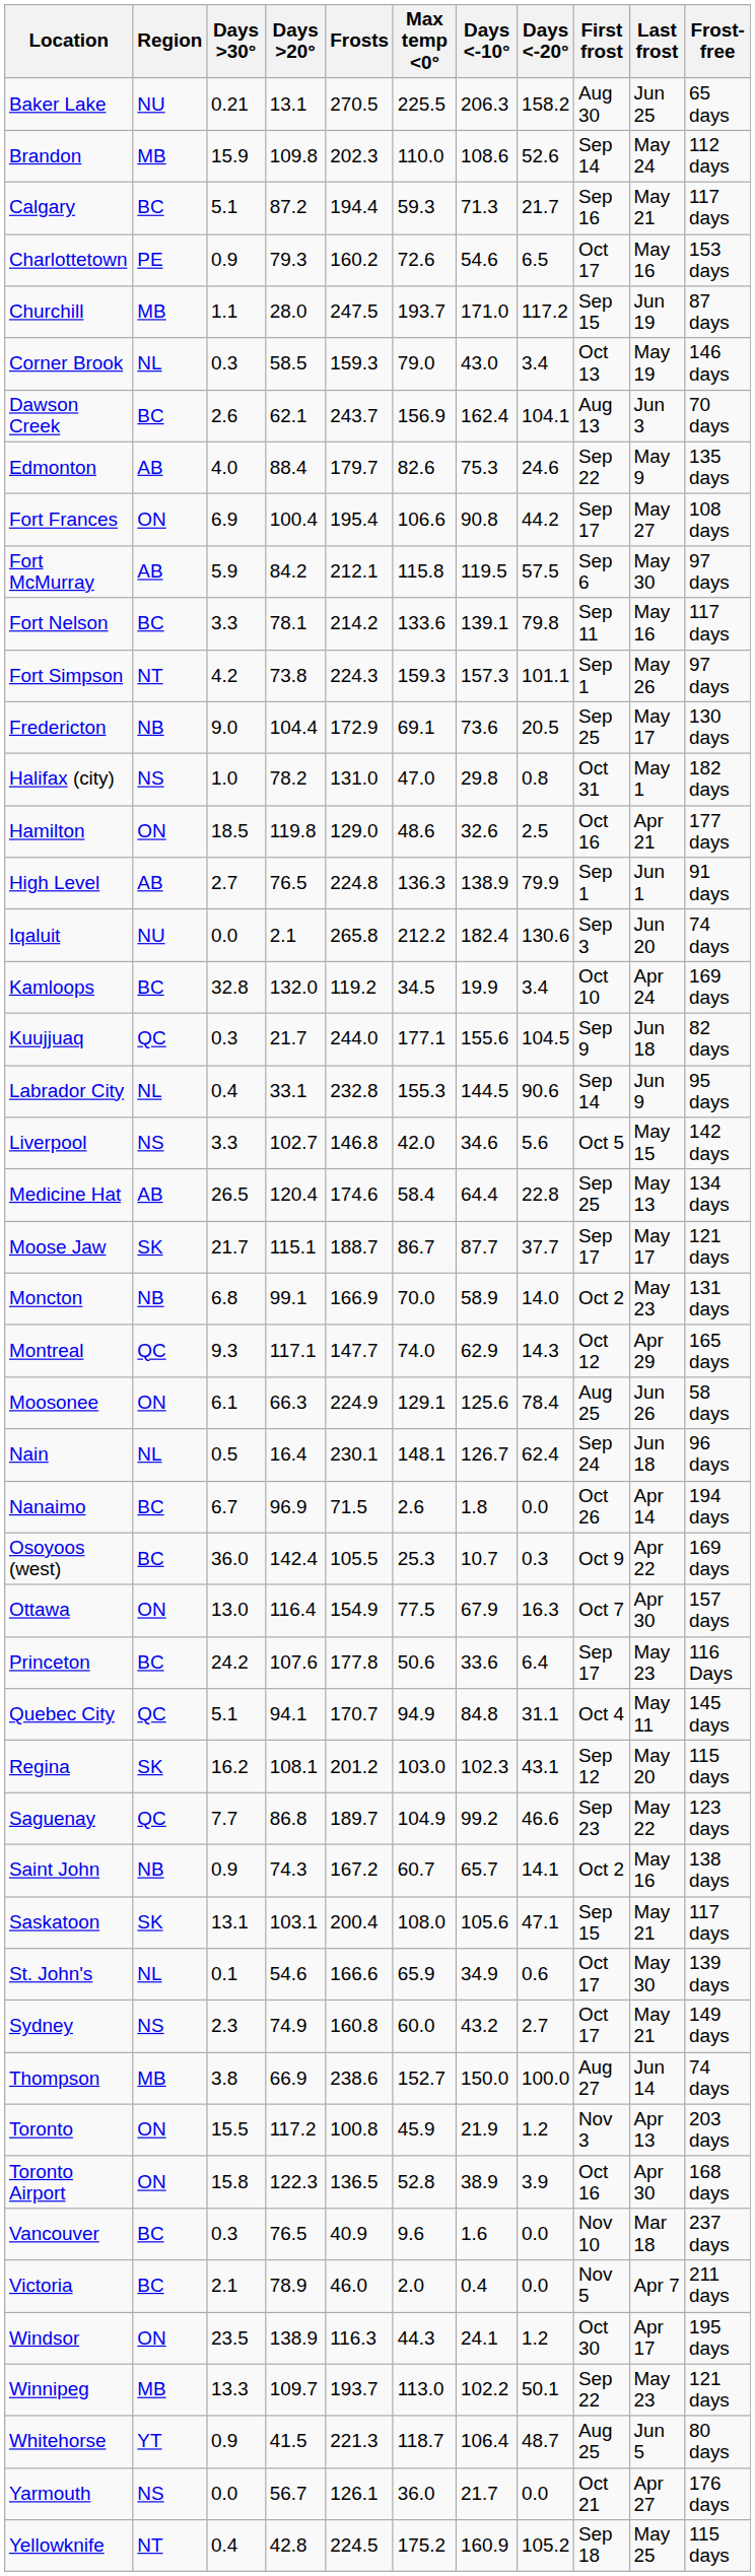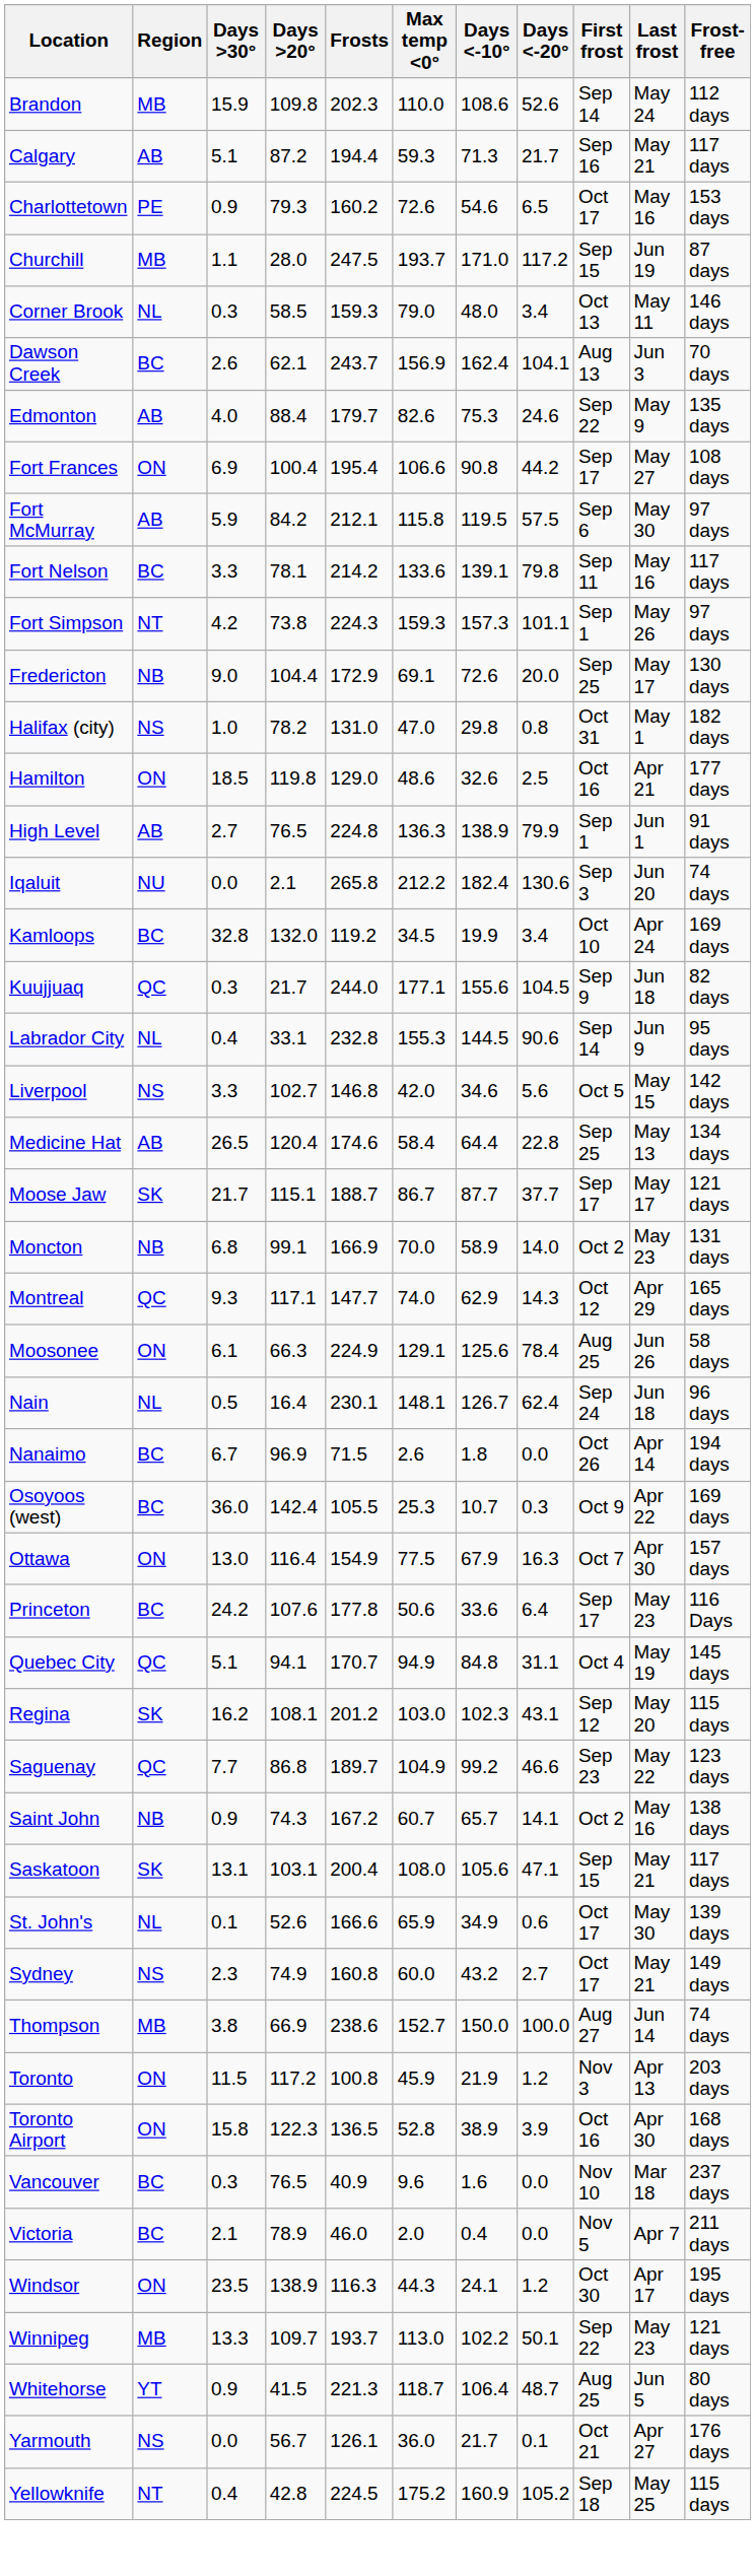 <table class="wikitable sortable" style="margin:auto;">
 <tr>
 <th>Location</th>
 <th>Region</th>
 <th>Days >30°</th>
 <th>Days >20°</th>
 <th>Frosts</th>
 <th>Max temp <0°</th>
 <th>Days <-10°</th>
 <th>Days<br><-20°</th>
 <th>First frost</th>
 <th>Last frost</th>
 <th data-sort-type="number">Frost-free</th>
-</tr>
-<tr>
-<td><a href='#'>Baker Lake</a></td>
-<td><a href='#'>NU</a></td>
-<td>0.21</td>
-<td>13.1</td>
-<td>270.5</td>
-<td>225.5</td>
-<td>206.3</td>
-<td>158.2</td>
-<td data-sort-value="08-30">Aug 30</td>
-<td data-sort-value="06-25">Jun 25</td>
-<td>65 days</td>
 </tr>
 <tr>
 <td><a href='#'>Brandon</a></td>
 <td><a href='#'>MB</a></td>
 <td>15.9</td>
 <td>109.8</td>
 <td>202.3</td>
 <td>110.0</td>
 <td>108.6</td>
 <td>52.6</td>
 <td data-sort-value="09-14">Sep 14</td>
 <td data-sort-value="05-24">May 24</td>
 <td>112 days</td>
 </tr>
 <tr>
 <td><a href='#'>Calgary</a></td>
-<td><a href='#'>BC</a></td>
+<td><a href='#'>AB</a></td>
 <td>5.1</td>
 <td>87.2</td>
 <td>194.4</td>
 <td>59.3</td>
 <td>71.3</td>
 <td>21.7</td>
 <td data-sort-value="09-16">Sep 16</td>
 <td data-sort-value="05-21">May 21</td>
 <td>117 days</td>
 </tr>
 <tr>
 <td><a href='#'>Charlottetown</a></td>
 <td><a href='#'>PE</a></td>
 <td>0.9</td>
 <td>79.3</td>
 <td>160.2</td>
 <td>72.6</td>
 <td>54.6</td>
 <td>6.5</td>
 <td data-sort-value="10-17">Oct 17</td>
 <td data-sort-value="05-16">May 16</td>
 <td>153 days</td>
 </tr>
 <tr>
 <td><a href='#'>Churchill</a></td>
 <td><a href='#'>MB</a></td>
 <td>1.1</td>
 <td>28.0</td>
 <td>247.5</td>
 <td>193.7</td>
 <td>171.0</td>
 <td>117.2</td>
 <td data-sort-value="09-15">Sep 15</td>
 <td data-sort-value="06-19">Jun 19</td>
 <td>87 days</td>
 </tr>
 <tr>
 <td><a href='#'>Corner Brook</a></td>
 <td><a href='#'>NL</a></td>
 <td>0.3</td>
 <td>58.5</td>
 <td>159.3</td>
 <td>79.0</td>
-<td>43.0</td>
+<td>48.0</td>
 <td>3.4</td>
 <td data-sort-value="10-13">Oct 13</td>
-<td data-sort-value="05-19">May 19</td>
+<td data-sort-value="05-11">May 11</td>
 <td>146 days</td>
 </tr>
 <tr>
 <td><a href='#'>Dawson Creek</a></td>
 <td><a href='#'>BC</a></td>
 <td>2.6</td>
 <td>62.1</td>
 <td>243.7</td>
 <td>156.9</td>
 <td>162.4</td>
 <td>104.1</td>
 <td data-sort-value="08-13">Aug 13</td>
 <td data-sort-value="06-03">Jun 3</td>
 <td>70 days</td>
 </tr>
 <tr>
 <td><a href='#'>Edmonton</a></td>
 <td><a href='#'>AB</a></td>
 <td>4.0</td>
 <td>88.4</td>
 <td>179.7</td>
 <td>82.6</td>
 <td>75.3</td>
 <td>24.6</td>
 <td data-sort-value="09-22">Sep 22</td>
 <td data-sort-value="05-09">May 9</td>
 <td>135 days</td>
 </tr>
 <tr>
 <td><a href='#'>Fort Frances</a></td>
 <td><a href='#'>ON</a></td>
 <td>6.9</td>
 <td>100.4</td>
 <td>195.4</td>
 <td>106.6</td>
 <td>90.8</td>
 <td>44.2</td>
 <td data-sort-value="09-17">Sep 17</td>
 <td data-sort-value="05-27">May 27</td>
 <td>108 days</td>
 </tr>
 <tr>
 <td><a href='#'>Fort McMurray</a></td>
 <td><a href='#'>AB</a></td>
 <td>5.9</td>
 <td>84.2</td>
 <td>212.1</td>
 <td>115.8</td>
 <td>119.5</td>
 <td>57.5</td>
 <td data-sort-value="09-06">Sep 6</td>
 <td data-sort-value="05-30">May 30</td>
 <td>97 days</td>
 </tr>
 <tr>
 <td><a href='#'>Fort Nelson</a></td>
 <td><a href='#'>BC</a></td>
 <td>3.3</td>
 <td>78.1</td>
 <td>214.2</td>
 <td>133.6</td>
 <td>139.1</td>
 <td>79.8</td>
 <td data-sort-value="09-11">Sep 11</td>
 <td data-sort-value="05-16">May 16</td>
 <td>117 days</td>
 </tr>
 <tr>
 <td><a href='#'>Fort Simpson</a></td>
 <td><a href='#'>NT</a></td>
 <td>4.2</td>
 <td>73.8</td>
 <td>224.3</td>
 <td>159.3</td>
 <td>157.3</td>
 <td>101.1</td>
 <td data-sort-value="09-01">Sep 1</td>
 <td data-sort-value="05-26">May 26</td>
 <td>97 days</td>
 </tr>
 <tr>
 <td><a href='#'>Fredericton</a></td>
 <td><a href='#'>NB</a></td>
 <td>9.0</td>
 <td>104.4</td>
 <td>172.9</td>
 <td>69.1</td>
-<td>73.6</td>
-<td>20.5</td>
+<td>72.6</td>
+<td>20.0</td>
 <td data-sort-value="09-25">Sep 25</td>
 <td data-sort-value="05-17">May 17</td>
 <td>130 days</td>
 </tr>
 <tr>
 <td><a href='#'>Halifax</a> (city)</td>
 <td><a href='#'>NS</a></td>
 <td>1.0</td>
 <td>78.2</td>
 <td>131.0</td>
 <td>47.0</td>
 <td>29.8</td>
 <td>0.8</td>
 <td data-sort-value="10-31">Oct 31</td>
 <td data-sort-value="05-01">May 1</td>
 <td>182 days</td>
 </tr>
 <tr>
 <td><a href='#'>Hamilton</a></td>
 <td><a href='#'>ON</a></td>
 <td>18.5</td>
 <td>119.8</td>
 <td>129.0</td>
 <td>48.6</td>
 <td>32.6</td>
 <td>2.5</td>
 <td data-sort-value="10-16">Oct 16</td>
 <td data-sort-value="04-21">Apr 21</td>
 <td>177 days</td>
 </tr>
 <tr>
 <td><a href='#'>High Level</a></td>
 <td><a href='#'>AB</a></td>
 <td>2.7</td>
 <td>76.5</td>
 <td>224.8</td>
 <td>136.3</td>
 <td>138.9</td>
 <td>79.9</td>
 <td data-sort-value="09-01">Sep 1</td>
 <td data-sort-value="06-01">Jun 1</td>
 <td>91 days</td>
 </tr>
 <tr>
 <td><a href='#'>Iqaluit</a></td>
 <td><a href='#'>NU</a></td>
 <td>0.0</td>
 <td>2.1</td>
 <td>265.8</td>
 <td>212.2</td>
 <td>182.4</td>
 <td>130.6</td>
 <td data-sort-value="09-03">Sep 3</td>
 <td data-sort-value="06-20">Jun 20</td>
 <td>74 days</td>
 </tr>
 <tr>
 <td><a href='#'>Kamloops</a></td>
 <td><a href='#'>BC</a></td>
 <td>32.8</td>
 <td>132.0</td>
 <td>119.2</td>
 <td>34.5</td>
 <td>19.9</td>
 <td>3.4</td>
 <td data-sort-value="10-10">Oct 10</td>
 <td data-sort-value="04-24">Apr 24</td>
 <td>169 days</td>
 </tr>
 <tr>
 <td><a href='#'>Kuujjuaq</a></td>
 <td><a href='#'>QC</a></td>
 <td>0.3</td>
 <td>21.7</td>
 <td>244.0</td>
 <td>177.1</td>
 <td>155.6</td>
 <td>104.5</td>
 <td data-sort-value="09-09">Sep 9</td>
 <td data-sort-value="06-18">Jun 18</td>
 <td>82 days</td>
 </tr>
 <tr>
 <td><a href='#'>Labrador City</a></td>
 <td><a href='#'>NL</a></td>
 <td>0.4</td>
 <td>33.1</td>
 <td>232.8</td>
 <td>155.3</td>
 <td>144.5</td>
 <td>90.6</td>
 <td data-sort-value="09-14">Sep 14</td>
 <td data-sort-value="06-09">Jun 9</td>
 <td>95 days</td>
 </tr>
 <tr>
 <td><a href='#'>Liverpool</a></td>
 <td><a href='#'>NS</a></td>
 <td>3.3</td>
 <td>102.7</td>
 <td>146.8</td>
 <td>42.0</td>
 <td>34.6</td>
 <td>5.6</td>
 <td data-sort-value="10-05">Oct 5</td>
 <td data-sort-value="05-15">May 15</td>
 <td>142 days</td>
 </tr>
 <tr>
 <td><a href='#'>Medicine Hat</a></td>
 <td><a href='#'>AB</a></td>
 <td>26.5</td>
 <td>120.4</td>
 <td>174.6</td>
 <td>58.4</td>
 <td>64.4</td>
 <td>22.8</td>
 <td data-sort-value="09-25">Sep 25</td>
 <td data-sort-value="05-13">May 13</td>
 <td>134 days</td>
 </tr>
 <tr>
 <td><a href='#'>Moose Jaw</a></td>
 <td><a href='#'>SK</a></td>
 <td>21.7</td>
 <td>115.1</td>
 <td>188.7</td>
 <td>86.7</td>
 <td>87.7</td>
 <td>37.7</td>
 <td data-sort-value="09-17">Sep 17</td>
 <td data-sort-value="05-17">May 17</td>
 <td>121 days</td>
 </tr>
 <tr>
 <td><a href='#'>Moncton</a></td>
 <td><a href='#'>NB</a></td>
 <td>6.8</td>
 <td>99.1</td>
 <td>166.9</td>
 <td>70.0</td>
 <td>58.9</td>
 <td>14.0</td>
 <td data-sort-value="10-02">Oct 2</td>
 <td data-sort-value="05-23">May 23</td>
 <td>131 days</td>
 </tr>
 <tr>
 <td><a href='#'>Montreal</a></td>
 <td><a href='#'>QC</a></td>
 <td>9.3</td>
 <td>117.1</td>
 <td>147.7</td>
 <td>74.0</td>
 <td>62.9</td>
 <td>14.3</td>
 <td data-sort-value="10-12">Oct 12</td>
 <td data-sort-value="04-29">Apr 29</td>
 <td>165 days</td>
 </tr>
 <tr>
 <td><a href='#'>Moosonee</a></td>
 <td><a href='#'>ON</a></td>
 <td>6.1</td>
 <td>66.3</td>
 <td>224.9</td>
 <td>129.1</td>
 <td>125.6</td>
 <td>78.4</td>
 <td data-sort-value="08-25">Aug 25</td>
 <td data-sort-value="06-26">Jun 26</td>
 <td>58 days</td>
 </tr>
 <tr>
 <td><a href='#'>Nain</a></td>
 <td><a href='#'>NL</a></td>
 <td>0.5</td>
 <td>16.4</td>
 <td>230.1</td>
 <td>148.1</td>
 <td>126.7</td>
 <td>62.4</td>
 <td data-sort-value="09-24">Sep 24</td>
 <td data-sort-value="06-18">Jun 18</td>
 <td>96 days</td>
 </tr>
 <tr>
 <td><a href='#'>Nanaimo</a></td>
 <td><a href='#'>BC</a></td>
 <td>6.7</td>
 <td>96.9</td>
 <td>71.5</td>
 <td>2.6</td>
 <td>1.8</td>
 <td>0.0</td>
 <td data-sort-value="10-26">Oct 26</td>
 <td data-sort-value="04-14">Apr 14</td>
 <td>194 days</td>
 </tr>
 <tr>
 <td><a href='#'>Osoyoos</a> (west)</td>
 <td><a href='#'>BC</a></td>
 <td>36.0</td>
 <td>142.4</td>
 <td>105.5</td>
 <td>25.3</td>
 <td>10.7</td>
 <td>0.3</td>
 <td data-sort-value="10-09">Oct 9</td>
 <td data-sort-value="04-22">Apr 22</td>
 <td>169 days</td>
 </tr>
 <tr>
 <td><a href='#'>Ottawa</a></td>
 <td><a href='#'>ON</a></td>
 <td>13.0</td>
 <td>116.4</td>
 <td>154.9</td>
 <td>77.5</td>
 <td>67.9</td>
 <td>16.3</td>
 <td data-sort-value="10-07">Oct 7</td>
 <td data-sort-value="04-30">Apr 30</td>
 <td>157 days</td>
 </tr>
 <tr>
 <td><a href='#'>Princeton</a></td>
 <td><a href='#'>BC</a></td>
 <td>24.2</td>
 <td>107.6</td>
 <td>177.8</td>
 <td>50.6</td>
 <td>33.6</td>
 <td>6.4</td>
 <td data-sort-value="09-17">Sep 17</td>
 <td data-sort-value="05-23">May 23</td>
 <td>116 Days</td>
 </tr>
 <tr>
 <td><a href='#'>Quebec City</a></td>
 <td><a href='#'>QC</a></td>
 <td>5.1</td>
 <td>94.1</td>
 <td>170.7</td>
 <td>94.9</td>
 <td>84.8</td>
 <td>31.1</td>
 <td data-sort-value="10-04">Oct 4</td>
-<td data-sort-value="05-11">May 11</td>
+<td data-sort-value="05-19">May 19</td>
 <td>145 days</td>
 </tr>
 <tr>
 <td><a href='#'>Regina</a></td>
 <td><a href='#'>SK</a></td>
 <td>16.2</td>
 <td>108.1</td>
 <td>201.2</td>
 <td>103.0</td>
 <td>102.3</td>
 <td>43.1</td>
 <td data-sort-value="09-12">Sep 12</td>
 <td data-sort-value="05-20">May 20</td>
 <td>115 days</td>
 </tr>
 <tr>
 <td><a href='#'>Saguenay</a></td>
 <td><a href='#'>QC</a></td>
 <td>7.7</td>
 <td>86.8</td>
 <td>189.7</td>
 <td>104.9</td>
 <td>99.2</td>
 <td>46.6</td>
 <td data-sort-value="09-23">Sep 23</td>
 <td data-sort-value="05-22">May 22</td>
 <td>123 days</td>
 </tr>
 <tr>
 <td><a href='#'>Saint John</a></td>
 <td><a href='#'>NB</a></td>
 <td>0.9</td>
 <td>74.3</td>
 <td>167.2</td>
 <td>60.7</td>
 <td>65.7</td>
 <td>14.1</td>
 <td data-sort-value="10-02">Oct 2</td>
 <td data-sort-value="05-16">May 16</td>
 <td>138 days</td>
 </tr>
 <tr>
 <td><a href='#'>Saskatoon</a></td>
 <td><a href='#'>SK</a></td>
 <td>13.1</td>
 <td>103.1</td>
 <td>200.4</td>
 <td>108.0</td>
 <td>105.6</td>
 <td>47.1</td>
 <td data-sort-value="09-15">Sep 15</td>
 <td data-sort-value="05-21">May 21</td>
 <td>117 days</td>
 </tr>
 <tr>
 <td><a href='#'>St. John's</a></td>
 <td><a href='#'>NL</a></td>
 <td>0.1</td>
-<td>54.6</td>
+<td>52.6</td>
 <td>166.6</td>
 <td>65.9</td>
 <td>34.9</td>
 <td>0.6</td>
 <td data-sort-value="10-17">Oct 17</td>
 <td data-sort-value="05-30">May 30</td>
 <td>139 days</td>
 </tr>
 <tr>
 <td><a href='#'>Sydney</a></td>
 <td><a href='#'>NS</a></td>
 <td>2.3</td>
 <td>74.9</td>
 <td>160.8</td>
 <td>60.0</td>
 <td>43.2</td>
 <td>2.7</td>
 <td data-sort-value="10-17">Oct 17</td>
 <td data-sort-value="05-21">May 21</td>
 <td>149 days</td>
 </tr>
 <tr>
 <td><a href='#'>Thompson</a></td>
 <td><a href='#'>MB</a></td>
 <td>3.8</td>
 <td>66.9</td>
 <td>238.6</td>
 <td>152.7</td>
 <td>150.0</td>
 <td>100.0</td>
 <td data-sort-value="08-27">Aug 27</td>
 <td data-sort-value="06-14">Jun 14</td>
 <td>74 days</td>
 </tr>
 <tr>
 <td><a href='#'>Toronto</a></td>
 <td><a href='#'>ON</a></td>
-<td>15.5</td>
+<td>11.5</td>
 <td>117.2</td>
 <td>100.8</td>
 <td>45.9</td>
 <td>21.9</td>
 <td>1.2</td>
 <td data-sort-value="11-03">Nov 3</td>
 <td data-sort-value="04-13">Apr 13</td>
 <td>203 days</td>
 </tr>
 <tr>
 <td><a href='#'>Toronto Airport</a></td>
 <td><a href='#'>ON</a></td>
 <td>15.8</td>
 <td>122.3</td>
 <td>136.5</td>
 <td>52.8</td>
 <td>38.9</td>
 <td>3.9</td>
 <td data-sort-value="10-16">Oct 16</td>
 <td data-sort-value="04-30">Apr 30</td>
 <td>168 days</td>
 </tr>
 <tr>
 <td><a href='#'>Vancouver</a></td>
 <td><a href='#'>BC</a></td>
 <td>0.3</td>
 <td>76.5</td>
 <td>40.9</td>
 <td>9.6</td>
 <td>1.6</td>
 <td>0.0</td>
 <td data-sort-value="11-10">Nov 10</td>
 <td data-sort-value="03-18">Mar 18</td>
 <td>237 days</td>
 </tr>
 <tr>
 <td><a href='#'>Victoria</a></td>
 <td><a href='#'>BC</a></td>
 <td>2.1</td>
 <td>78.9</td>
 <td>46.0</td>
 <td>2.0</td>
 <td>0.4</td>
 <td>0.0</td>
 <td data-sort-value="11-05">Nov 5</td>
 <td data-sort-value="04-07">Apr 7</td>
 <td>211 days</td>
 </tr>
 <tr>
 <td><a href='#'>Windsor</a></td>
 <td><a href='#'>ON</a></td>
 <td>23.5</td>
 <td>138.9</td>
 <td>116.3</td>
 <td>44.3</td>
 <td>24.1</td>
 <td>1.2</td>
 <td data-sort-value="10-30">Oct 30</td>
 <td data-sort-value="04-17">Apr 17</td>
 <td>195 days</td>
 </tr>
 <tr>
 <td><a href='#'>Winnipeg</a></td>
 <td><a href='#'>MB</a></td>
 <td>13.3</td>
 <td>109.7</td>
 <td>193.7</td>
 <td>113.0</td>
 <td>102.2</td>
 <td>50.1</td>
 <td data-sort-value="09-22">Sep 22</td>
 <td data-sort-value="05-23">May 23</td>
 <td>121 days</td>
 </tr>
 <tr>
 <td><a href='#'>Whitehorse</a></td>
 <td><a href='#'>YT</a></td>
 <td>0.9</td>
 <td>41.5</td>
 <td>221.3</td>
 <td>118.7</td>
 <td>106.4</td>
 <td>48.7</td>
 <td data-sort-value="08-25">Aug 25</td>
 <td data-sort-value="06-05">Jun 5</td>
 <td>80 days</td>
 </tr>
 <tr>
 <td><a href='#'>Yarmouth</a></td>
 <td><a href='#'>NS</a></td>
 <td>0.0</td>
 <td>56.7</td>
 <td>126.1</td>
 <td>36.0</td>
 <td>21.7</td>
-<td>0.0</td>
+<td>0.1</td>
 <td data-sort-value="10-21">Oct 21</td>
 <td data-sort-value="04-27">Apr 27</td>
 <td>176 days</td>
 </tr>
 <tr>
 <td><a href='#'>Yellowknife</a></td>
 <td><a href='#'>NT</a></td>
 <td>0.4</td>
 <td>42.8</td>
 <td>224.5</td>
 <td>175.2</td>
 <td>160.9</td>
 <td>105.2</td>
 <td data-sort-value="09-18">Sep 18</td>
 <td data-sort-value="05-25">May 25</td>
 <td>115 days</td>
 </tr>
 </table>
